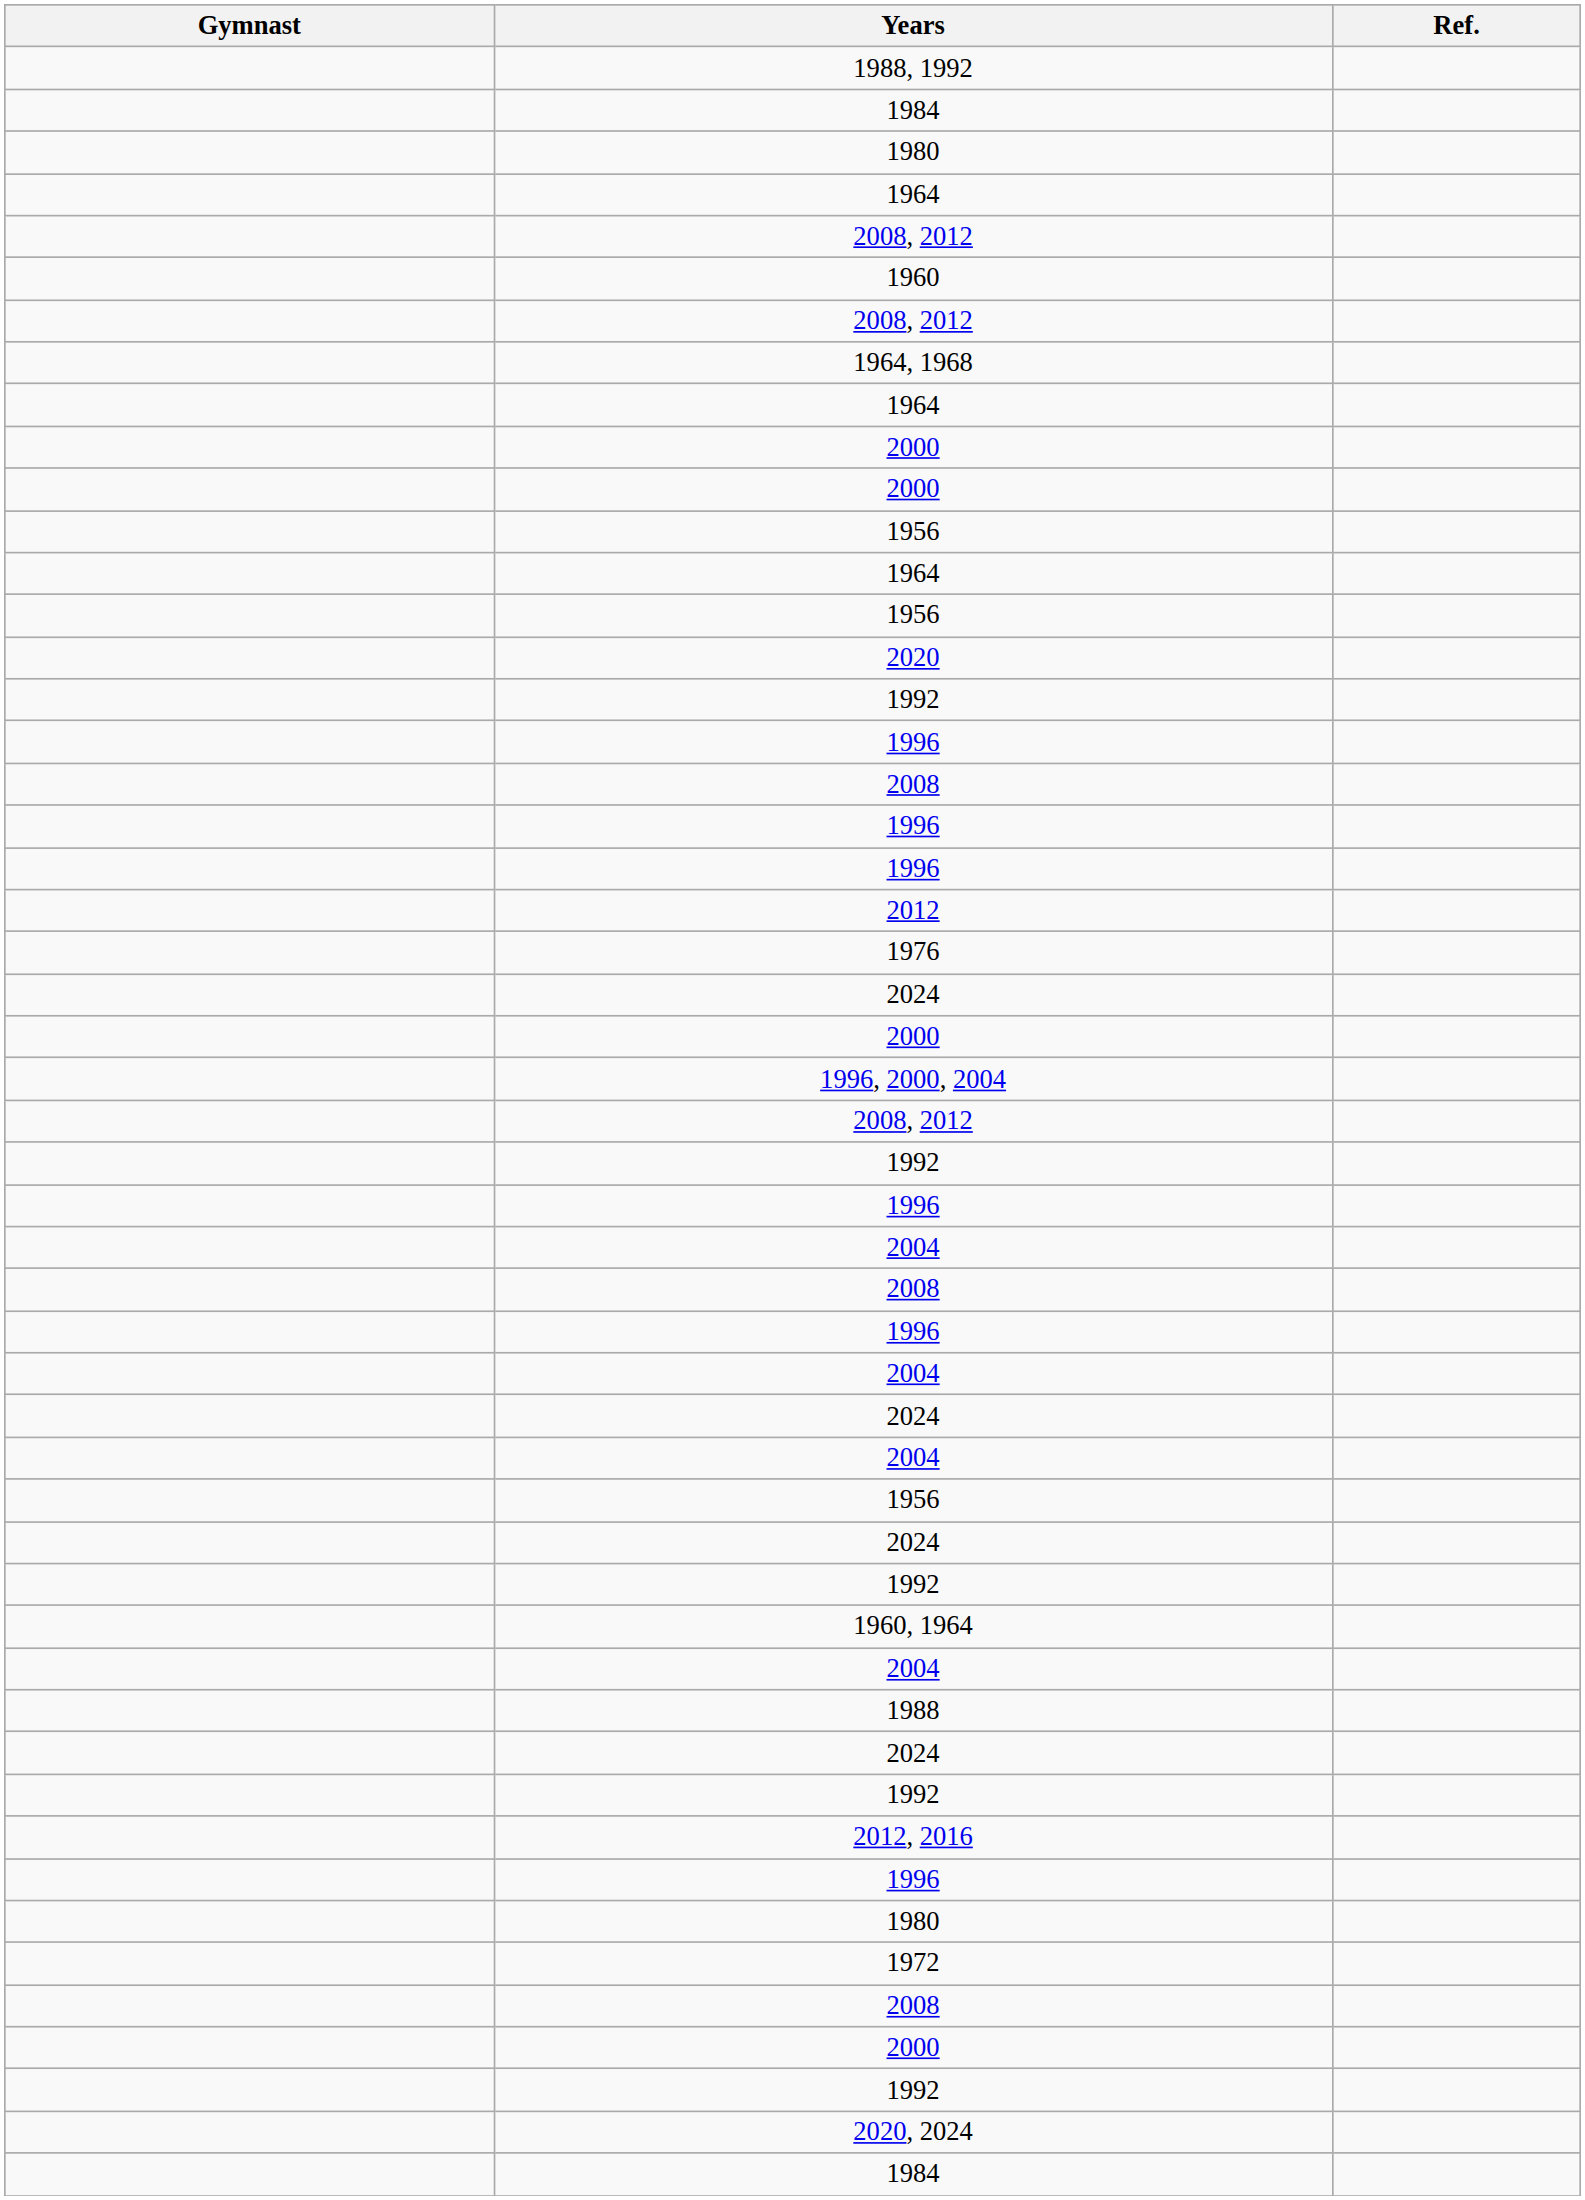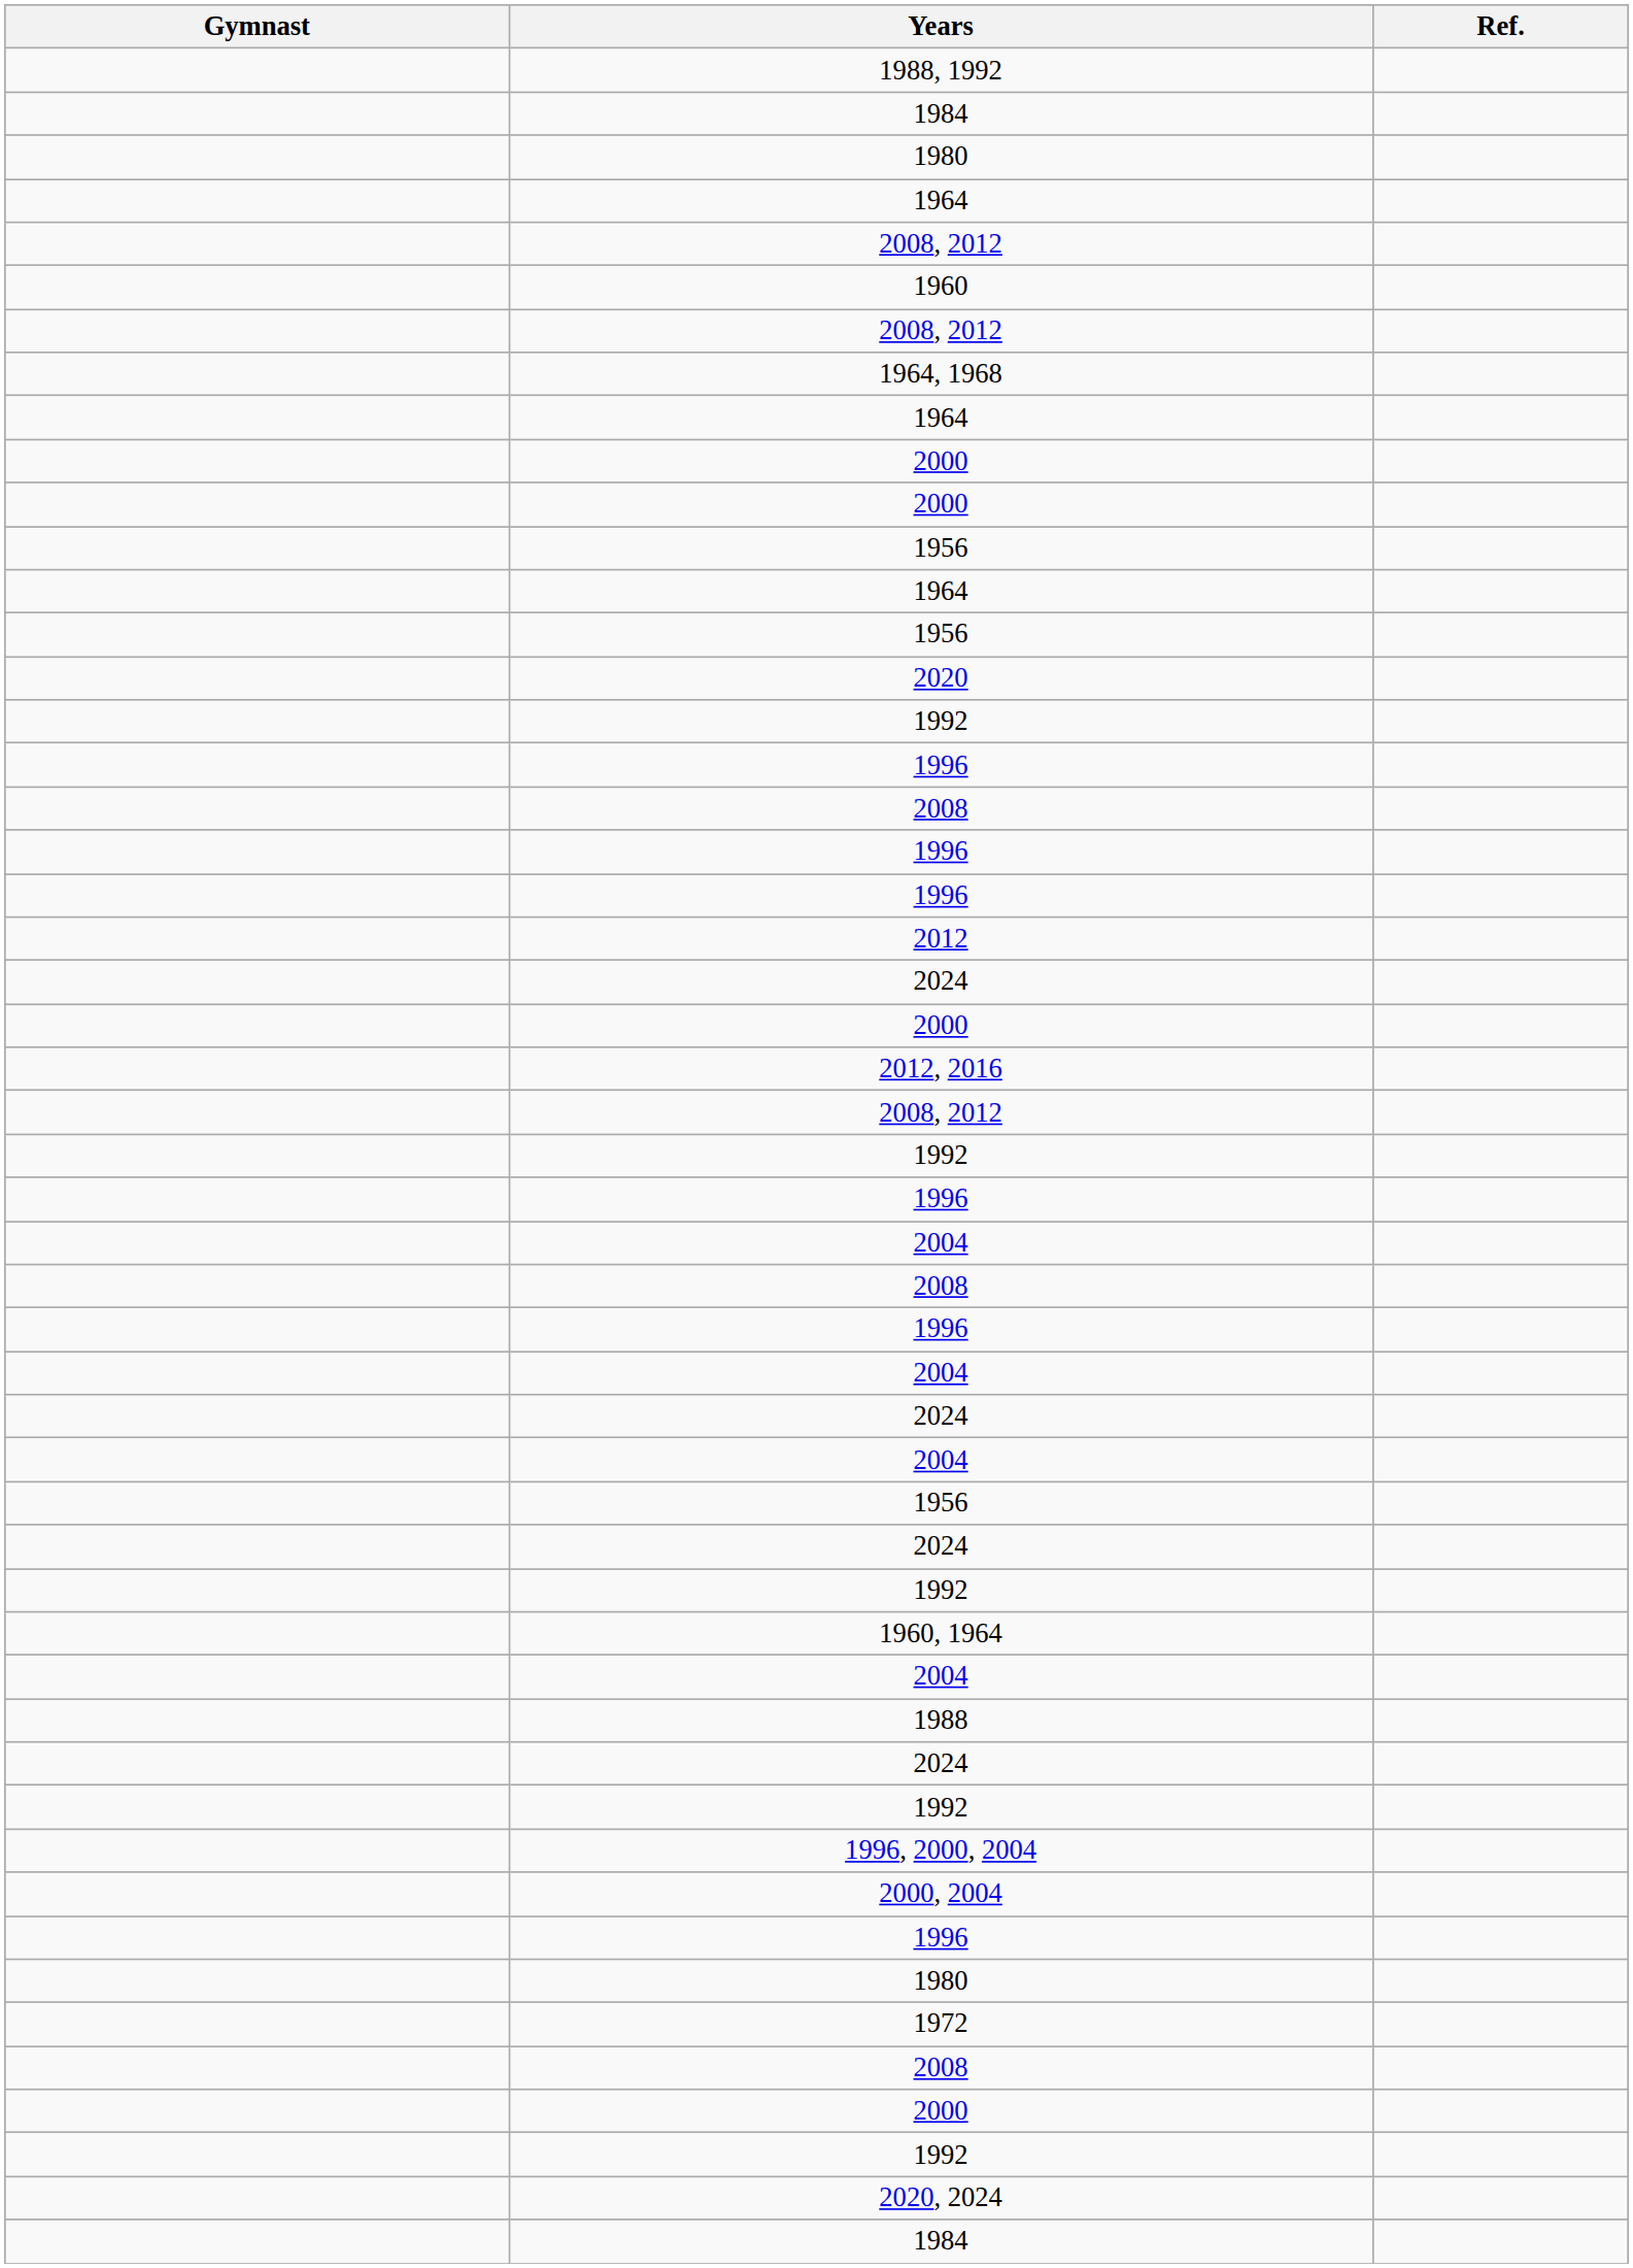 <table class="wikitable sortable"  style="width:60%; text-align:center;">
 <tr>
 <th>Gymnast</th>
 <th>Years</th>
 <th class="unsortable">Ref.</th>
 </tr>
 <tr>
 <td></td>
 <td>1988, 1992</td>
 <td></td>
 </tr>
 <tr>
 <td></td>
 <td>1984</td>
 <td></td>
 </tr>
 <tr>
 <td></td>
 <td>1980</td>
 <td></td>
 </tr>
 <tr>
 <td></td>
 <td>1964</td>
 <td></td>
 </tr>
 <tr>
 <td></td>
 <td><a href='#'>2008</a>, <a href='#'>2012</a></td>
 <td></td>
 </tr>
 <tr>
 <td></td>
 <td>1960</td>
 <td></td>
 </tr>
 <tr>
 <td></td>
 <td><a href='#'>2008</a>, <a href='#'>2012</a></td>
 <td></td>
 </tr>
 <tr>
 <td></td>
 <td>1964, 1968</td>
 <td></td>
 </tr>
 <tr>
 <td></td>
 <td>1964</td>
 <td></td>
 </tr>
 <tr>
 <td></td>
 <td><a href='#'>2000</a></td>
 <td></td>
 </tr>
 <tr>
 <td></td>
 <td><a href='#'>2000</a></td>
 <td></td>
 </tr>
 <tr>
 <td></td>
 <td>1956</td>
 <td></td>
 </tr>
 <tr>
 <td></td>
 <td>1964</td>
 <td></td>
 </tr>
 <tr>
 <td></td>
 <td>1956</td>
 <td></td>
 </tr>
 <tr>
 <td></td>
 <td><a href='#'>2020</a></td>
 <td></td>
 </tr>
 <tr>
 <td></td>
 <td>1992</td>
 <td></td>
 </tr>
 <tr>
 <td></td>
 <td><a href='#'>1996</a></td>
 <td></td>
 </tr>
 <tr>
 <td></td>
 <td><a href='#'>2008</a></td>
 <td></td>
 </tr>
 <tr>
 <td></td>
 <td><a href='#'>1996</a></td>
 <td></td>
 </tr>
 <tr>
 <td></td>
 <td><a href='#'>1996</a></td>
 <td></td>
 </tr>
 <tr>
 <td></td>
 <td><a href='#'>2012</a></td>
 <td></td>
 </tr>
 <tr>
 <td></td>
-<td>1976</td>
-<td></td>
-</tr>
-<tr>
-<td></td>
 <td>2024</td>
 <td></td>
 </tr>
 <tr>
 <td></td>
 <td><a href='#'>2000</a></td>
 <td></td>
 </tr>
 <tr>
 <td></td>
-<td><a href='#'>1996</a>, <a href='#'>2000</a>, <a href='#'>2004</a></td>
+<td><a href='#'>2012</a>, <a href='#'>2016</a></td>
 <td></td>
 </tr>
 <tr>
 <td></td>
 <td><a href='#'>2008</a>, <a href='#'>2012</a></td>
 <td></td>
 </tr>
 <tr>
 <td></td>
 <td>1992</td>
 <td></td>
 </tr>
 <tr>
 <td></td>
 <td><a href='#'>1996</a></td>
 <td></td>
 </tr>
 <tr>
 <td></td>
 <td><a href='#'>2004</a></td>
 <td></td>
 </tr>
 <tr>
 <td></td>
 <td><a href='#'>2008</a></td>
 <td></td>
 </tr>
 <tr>
 <td></td>
 <td><a href='#'>1996</a></td>
 <td></td>
 </tr>
 <tr>
 <td></td>
 <td><a href='#'>2004</a></td>
 <td></td>
 </tr>
 <tr>
 <td></td>
 <td>2024</td>
 <td></td>
 </tr>
 <tr>
 <td></td>
 <td><a href='#'>2004</a></td>
 <td></td>
 </tr>
 <tr>
 <td></td>
 <td>1956</td>
 <td></td>
 </tr>
 <tr>
 <td></td>
 <td>2024</td>
 <td></td>
 </tr>
 <tr>
 <td></td>
 <td>1992</td>
 <td></td>
 </tr>
 <tr>
 <td></td>
 <td>1960, 1964</td>
 <td></td>
 </tr>
 <tr>
 <td></td>
 <td><a href='#'>2004</a></td>
 <td></td>
 </tr>
 <tr>
 <td></td>
 <td>1988</td>
 <td></td>
 </tr>
 <tr>
 <td></td>
 <td>2024</td>
 <td></td>
 </tr>
 <tr>
 <td></td>
 <td>1992</td>
 <td></td>
 </tr>
 <tr>
 <td></td>
-<td><a href='#'>2012</a>, <a href='#'>2016</a></td>
+<td><a href='#'>1996</a>, <a href='#'>2000</a>, <a href='#'>2004</a></td>
+<td></td>
+</tr>
+<tr>
+<td></td>
+<td><a href='#'>2000</a>, <a href='#'>2004</a></td>
 <td></td>
 </tr>
 <tr>
 <td></td>
 <td><a href='#'>1996</a></td>
 <td></td>
 </tr>
 <tr>
 <td></td>
 <td>1980</td>
 <td></td>
 </tr>
 <tr>
 <td></td>
 <td>1972</td>
 <td></td>
 </tr>
 <tr>
 <td></td>
 <td><a href='#'>2008</a></td>
 <td></td>
 </tr>
 <tr>
 <td></td>
 <td><a href='#'>2000</a></td>
 <td></td>
 </tr>
 <tr>
 <td></td>
 <td>1992</td>
 <td></td>
 </tr>
 <tr>
 <td></td>
 <td><a href='#'>2020</a>, 2024</td>
 <td></td>
 </tr>
 <tr>
 <td></td>
 <td>1984</td>
 <td></td>
 </tr>
 </table>
